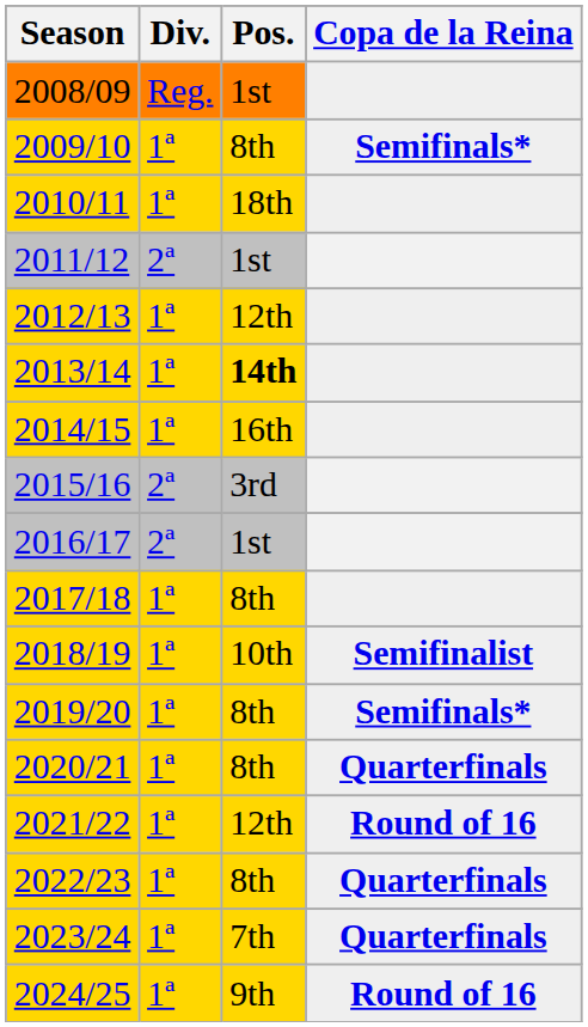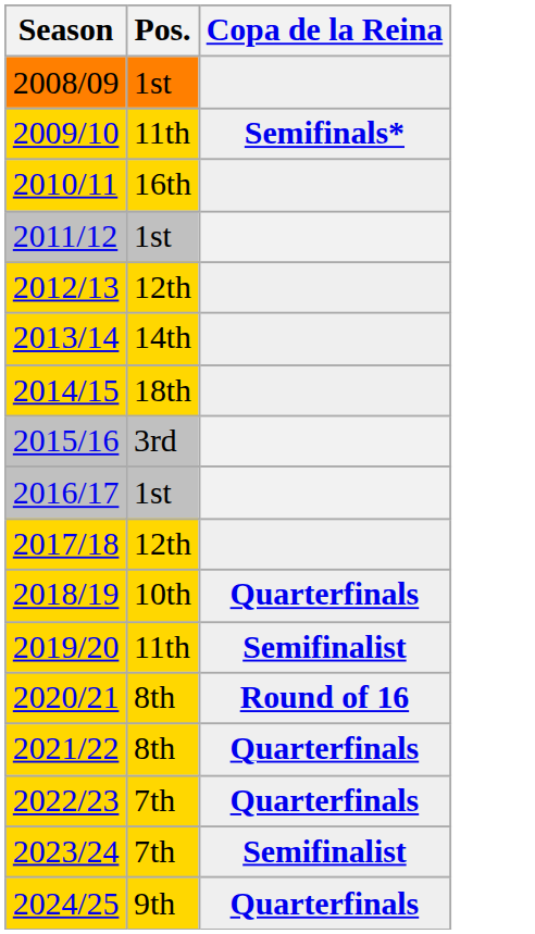 <table class="wikitable">
 <tr>
 <th>Season</th>
-<th>Div.</th>
 <th>Pos.</th>
 <th><a href='#'>Copa de la Reina</a></th>
 </tr>
 <tr>
 <td style="background:#FF7F00;">2008/09</td>
-<td style="background:#FF7F00;"><a href='#'>Reg.</a></td>
 <td style="background:#FF7F00;">1st</td>
 <th style="background:#efefef;"></th>
 </tr>
 <tr>
 <td style="background:gold;"><a href='#'>2009/10</a></td>
-<td style="background:gold;"><a href='#'>1ª</a></td>
-<td style="background:gold;">8th</td>
+<td style="background:gold;">11th</td>
 <th style="background:#efefef;"><a href='#'>Semifinals*</a></th>
 </tr>
 <tr>
 <td style="background:gold;"><a href='#'>2010/11</a></td>
-<td style="background:gold;"><a href='#'>1ª</a></td>
-<td style="background:gold;">18th</td>
+<td style="background:gold;">16th</td>
 <th style="background:#efefef;"></th>
 </tr>
 <tr>
 <td style="background:silver;"><a href='#'>2011/12</a></td>
-<td style="background:silver;"><a href='#'>2ª</a></td>
 <td style="background:silver;">1st</td>
 <th></th>
 </tr>
 <tr>
 <td style="background:gold;"><a href='#'>2012/13</a></td>
-<td style="background:gold;"><a href='#'>1ª</a></td>
 <td style="background:gold;">12th</td>
 <th style="background:#efefef;"></th>
 </tr>
 <tr>
 <td style="background:gold;"><a href='#'>2013/14</a></td>
-<td style="background:gold;"><a href='#'>1ª</a></td>
-<td style="background:gold;"><strong>14th</strong></td>
+<td style="background:gold;">14th</td>
 <th style="background:#efefef;"></th>
 </tr>
 <tr>
 <td style="background:gold;"><a href='#'>2014/15</a></td>
-<td style="background:gold;"><a href='#'>1ª</a></td>
-<td style="background:gold;">16th</td>
+<td style="background:gold;">18th</td>
 <th style="background:#efefef;"></th>
 </tr>
 <tr>
 <td style="background:silver;"><a href='#'>2015/16</a></td>
-<td style="background:silver;"><a href='#'>2ª</a></td>
 <td style="background:silver;">3rd</td>
 <th></th>
 </tr>
 <tr>
 <td style="background:silver;"><a href='#'>2016/17</a></td>
-<td style="background:silver;"><a href='#'>2ª</a></td>
 <td style="background:silver;">1st</td>
 <th></th>
 </tr>
 <tr>
 <td style="background:gold;"><a href='#'>2017/18</a></td>
-<td style="background:gold;"><a href='#'>1ª</a></td>
-<td style="background:gold;">8th</td>
+<td style="background:gold;">12th</td>
 <th style="background:#efefef;"></th>
 </tr>
 <tr>
 <td style="background:gold;"><a href='#'>2018/19</a></td>
-<td style="background:gold;"><a href='#'>1ª</a></td>
 <td style="background:gold;">10th</td>
+<th style="background:#efefef;"><a href='#'>Quarterfinals</a></th>
+</tr>
+<tr>
+<td style="background:gold;"><a href='#'>2019/20</a></td>
+<td style="background:gold;">11th</td>
 <th style="background:#efefef;"><a href='#'>Semifinalist</a></th>
 </tr>
 <tr>
-<td style="background:gold;"><a href='#'>2019/20</a></td>
-<td style="background:gold;"><a href='#'>1ª</a></td>
+<td style="background:gold;"><a href='#'>2020/21</a></td>
 <td style="background:gold;">8th</td>
-<th style="background:#efefef;"><a href='#'>Semifinals*</a></th>
+<th style="background:#efefef;"><a href='#'>Round of 16</a></th>
 </tr>
 <tr>
-<td style="background:gold;"><a href='#'>2020/21</a></td>
-<td style="background:gold;"><a href='#'>1ª</a></td>
+<td style="background:gold;"><a href='#'>2021/22</a></td>
 <td style="background:gold;">8th</td>
 <th style="background:#efefef;"><a href='#'>Quarterfinals</a></th>
 </tr>
 <tr>
-<td style="background:gold;"><a href='#'>2021/22</a></td>
-<td style="background:gold;"><a href='#'>1ª</a></td>
-<td style="background:gold;">12th</td>
-<th style="background:#efefef;"><a href='#'>Round of 16</a></th>
-</tr>
-<tr>
 <td style="background:gold;"><a href='#'>2022/23</a></td>
-<td style="background:gold;"><a href='#'>1ª</a></td>
-<td style="background:gold;">8th</td>
+<td style="background:gold;">7th</td>
 <th style="background:#efefef;"><a href='#'>Quarterfinals</a></th>
 </tr>
 <tr>
 <td style="background:gold;"><a href='#'>2023/24</a></td>
-<td style="background:gold;"><a href='#'>1ª</a></td>
 <td style="background:gold;">7th</td>
-<th style="background:#efefef;"><a href='#'>Quarterfinals</a></th>
+<th style="background:#efefef;"><a href='#'>Semifinalist</a></th>
 </tr>
 <tr>
 <td style="background:gold;"><a href='#'>2024/25</a></td>
-<td style="background:gold;"><a href='#'>1ª</a></td>
 <td style="background:gold;">9th</td>
-<th style="background:#efefef;"><a href='#'>Round of 16</a></th>
+<th style="background:#efefef;"><a href='#'>Quarterfinals</a></th>
 </tr>
 </table>
